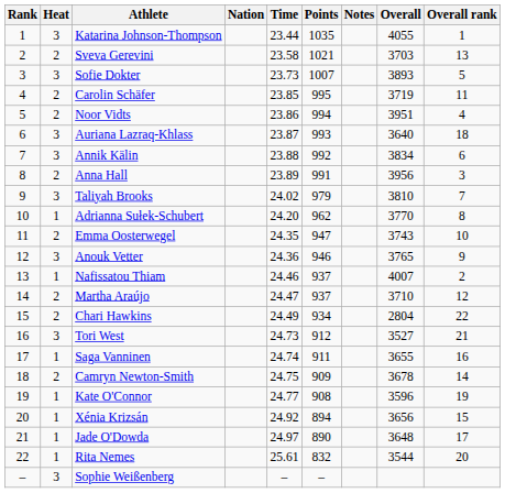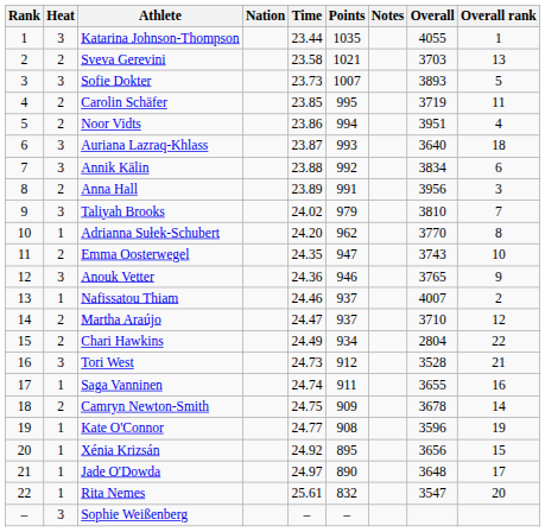 <table class="wikitable sortable" style="text-align:center">
 <tr>
 <th>Rank</th>
 <th>Heat</th>
 <th>Athlete</th>
 <th>Nation</th>
 <th>Time</th>
 <th>Points</th>
 <th>Notes</th>
 <th>Overall</th>
 <th>Overall rank</th>
 </tr>
 <tr>
 <td>1</td>
 <td>3</td>
 <td align="left"><a href='#'>Katarina Johnson-Thompson</a></td>
 <td align="left"></td>
 <td>23.44</td>
 <td>1035</td>
 <td></td>
 <td>4055</td>
 <td>1</td>
 </tr>
 <tr>
 <td>2</td>
 <td>2</td>
 <td align="left"><a href='#'>Sveva Gerevini</a></td>
 <td align="left"></td>
 <td>23.58</td>
 <td>1021</td>
 <td></td>
 <td>3703</td>
 <td>13</td>
 </tr>
 <tr>
 <td>3</td>
 <td>3</td>
 <td align="left"><a href='#'>Sofie Dokter</a></td>
 <td align="left"></td>
 <td>23.73</td>
 <td>1007</td>
 <td></td>
 <td>3893</td>
 <td>5</td>
 </tr>
 <tr>
 <td>4</td>
 <td>2</td>
 <td align="left"><a href='#'>Carolin Schäfer</a></td>
 <td align="left"></td>
 <td>23.85</td>
 <td>995</td>
 <td></td>
 <td>3719</td>
 <td>11</td>
 </tr>
 <tr>
 <td>5</td>
 <td>2</td>
 <td align="left"><a href='#'>Noor Vidts</a></td>
 <td align="left"></td>
 <td>23.86</td>
 <td>994</td>
 <td></td>
 <td>3951</td>
 <td>4</td>
 </tr>
 <tr>
 <td>6</td>
 <td>3</td>
 <td align="left"><a href='#'>Auriana Lazraq-Khlass</a></td>
 <td align="left"></td>
 <td>23.87</td>
 <td>993</td>
 <td></td>
 <td>3640</td>
 <td>18</td>
 </tr>
 <tr>
 <td>7</td>
 <td>3</td>
 <td align="left"><a href='#'>Annik Kälin</a></td>
 <td align="left"></td>
 <td>23.88</td>
 <td>992</td>
 <td></td>
 <td>3834</td>
 <td>6</td>
 </tr>
 <tr>
 <td>8</td>
 <td>2</td>
 <td align="left"><a href='#'>Anna Hall</a></td>
 <td align="left"></td>
 <td>23.89</td>
 <td>991</td>
 <td></td>
 <td>3956</td>
 <td>3</td>
 </tr>
 <tr>
 <td>9</td>
 <td>3</td>
 <td align="left"><a href='#'>Taliyah Brooks</a></td>
 <td align="left"></td>
 <td>24.02</td>
 <td>979</td>
 <td></td>
 <td>3810</td>
 <td>7</td>
 </tr>
 <tr>
 <td>10</td>
 <td>1</td>
 <td align="left"><a href='#'>Adrianna Sułek-Schubert</a></td>
 <td align="left"></td>
 <td>24.20</td>
 <td>962</td>
 <td></td>
 <td>3770</td>
 <td>8</td>
 </tr>
 <tr>
 <td>11</td>
 <td>2</td>
 <td align="left"><a href='#'>Emma Oosterwegel</a></td>
 <td align="left"></td>
 <td>24.35</td>
 <td>947</td>
 <td></td>
 <td>3743</td>
 <td>10</td>
 </tr>
 <tr>
 <td>12</td>
 <td>3</td>
 <td align="left"><a href='#'>Anouk Vetter</a></td>
 <td align="left"></td>
 <td>24.36</td>
 <td>946</td>
 <td></td>
 <td>3765</td>
 <td>9</td>
 </tr>
 <tr>
 <td>13</td>
 <td>1</td>
 <td align="left"><a href='#'>Nafissatou Thiam</a></td>
 <td align="left"></td>
 <td>24.46</td>
 <td>937</td>
 <td></td>
 <td>4007</td>
 <td>2</td>
 </tr>
 <tr>
 <td>14</td>
 <td>2</td>
 <td align="left"><a href='#'>Martha Araújo</a></td>
 <td align="left"></td>
 <td>24.47</td>
 <td>937</td>
 <td></td>
 <td>3710</td>
 <td>12</td>
 </tr>
 <tr>
 <td>15</td>
 <td>2</td>
 <td align="left"><a href='#'>Chari Hawkins</a></td>
 <td align="left"></td>
 <td>24.49</td>
 <td>934</td>
 <td></td>
 <td>2804</td>
 <td>22</td>
 </tr>
 <tr>
 <td>16</td>
 <td>3</td>
 <td align="left"><a href='#'>Tori West</a></td>
 <td align="left"></td>
 <td>24.73</td>
 <td>912</td>
 <td></td>
-<td>3527</td>
+<td>3528</td>
 <td>21</td>
 </tr>
 <tr>
 <td>17</td>
 <td>1</td>
 <td align="left"><a href='#'>Saga Vanninen</a></td>
 <td align="left"></td>
 <td>24.74</td>
 <td>911</td>
 <td></td>
 <td>3655</td>
 <td>16</td>
 </tr>
 <tr>
 <td>18</td>
 <td>2</td>
 <td align="left"><a href='#'>Camryn Newton-Smith</a></td>
 <td align="left"></td>
 <td>24.75</td>
 <td>909</td>
 <td></td>
 <td>3678</td>
 <td>14</td>
 </tr>
 <tr>
 <td>19</td>
 <td>1</td>
 <td align="left"><a href='#'>Kate O'Connor</a></td>
 <td align="left"></td>
 <td>24.77</td>
 <td>908</td>
 <td></td>
 <td>3596</td>
 <td>19</td>
 </tr>
 <tr>
 <td>20</td>
 <td>1</td>
 <td align="left"><a href='#'>Xénia Krizsán</a></td>
 <td align="left"></td>
 <td>24.92</td>
-<td>894</td>
+<td>895</td>
 <td></td>
 <td>3656</td>
 <td>15</td>
 </tr>
 <tr>
 <td>21</td>
 <td>1</td>
 <td align="left"><a href='#'>Jade O'Dowda</a></td>
 <td align="left"></td>
 <td>24.97</td>
 <td>890</td>
 <td></td>
 <td>3648</td>
 <td>17</td>
 </tr>
 <tr>
 <td>22</td>
 <td>1</td>
 <td align="left"><a href='#'>Rita Nemes</a></td>
 <td align="left"></td>
 <td>25.61</td>
 <td>832</td>
 <td></td>
-<td>3544</td>
+<td>3547</td>
 <td>20</td>
 </tr>
 <tr>
 <td>–</td>
 <td>3</td>
 <td align="left"><a href='#'>Sophie Weißenberg</a></td>
 <td align="left"></td>
 <td>–</td>
 <td>–</td>
 <td></td>
 <td></td>
 <td></td>
 </tr>
 </table>
